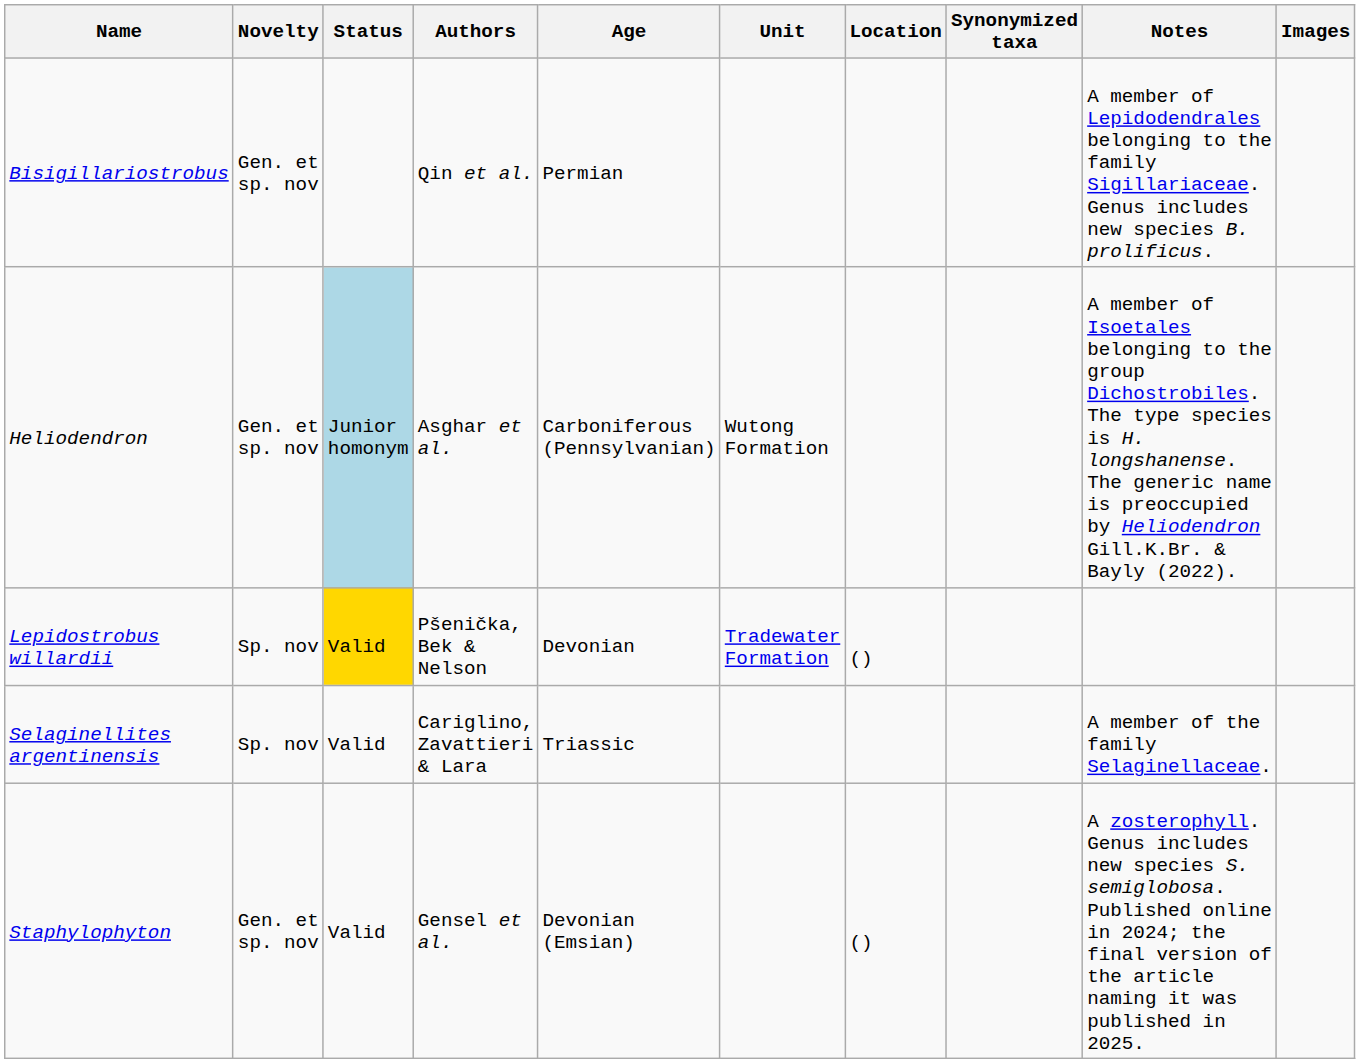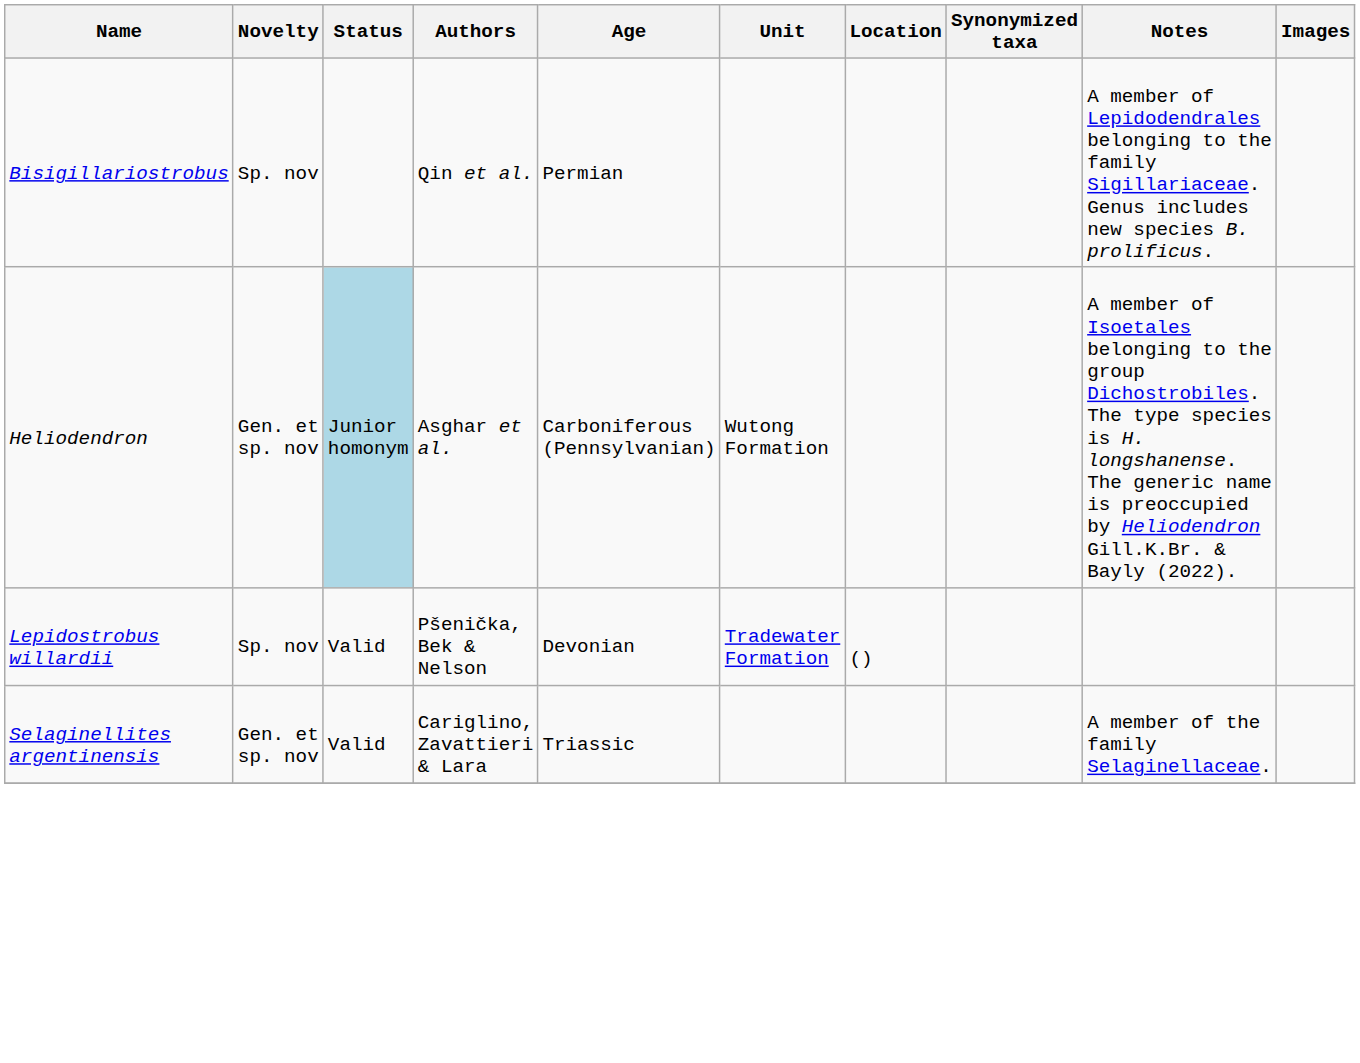 <table class="wikitable sortable" align="center" width="100%">
 <tr>
 <th>Name</th>
 <th>Novelty</th>
 <th>Status</th>
 <th>Authors</th>
 <th>Age</th>
 <th>Unit</th>
 <th>Location</th>
 <th>Synonymized taxa</th>
 <th>Notes</th>
 <th>Images</th>
 </tr>
 <tr>
 <td><br><em><a href='#'>Bisigillariostrobus</a></em></td>
-<td><br>Gen. et sp. nov</td>
+<td><br>Sp. nov</td>
 <td></td>
 <td><br>Qin <em>et al.</em></td>
 <td><br>Permian</td>
 <td></td>
 <td><br></td>
 <td></td>
 <td><br>A member of <a href='#'>Lepidodendrales</a> belonging to the family <a href='#'>Sigillariaceae</a>. Genus includes new species <em>B. prolificus</em>.</td>
 <td></td>
 </tr>
 <tr>
 <td><br><em>Heliodendron</em></td>
 <td><br>Gen. et sp. nov</td>
 <td style="background: lightblue;"><br>Junior homonym</td>
 <td><br>Asghar <em>et al.</em></td>
 <td><br>Carboniferous (Pennsylvanian)</td>
 <td><br>Wutong Formation</td>
 <td><br></td>
 <td></td>
 <td><br>A member of <a href='#'>Isoetales</a> belonging to the group <a href='#'>Dichostrobiles</a>. The type species is <em>H. longshanense</em>. The generic name is preoccupied by <em><a href='#'>Heliodendron</a></em> Gill.K.Br. & Bayly (2022).</td>
 <td></td>
 </tr>
 <tr>
 <td><br><em><a href='#'>Lepidostrobus willardii</a></em></td>
 <td><br>Sp. nov</td>
-<td style="background: gold;"><br>Valid</td>
+<td><br>Valid</td>
 <td><br>Pšenička, Bek & Nelson</td>
 <td><br>Devonian</td>
 <td><br><a href='#'>Tradewater Formation</a></td>
 <td><br><br>()</td>
 <td></td>
 <td></td>
 <td></td>
 </tr>
 <tr>
 <td><br><em><a href='#'>Selaginellites argentinensis</a></em></td>
-<td><br>Sp. nov</td>
+<td><br>Gen. et sp. nov</td>
 <td><br>Valid</td>
 <td><br>Cariglino, Zavattieri & Lara</td>
 <td><br>Triassic</td>
 <td></td>
 <td><br></td>
 <td></td>
 <td><br>A member of the family <a href='#'>Selaginellaceae</a>.</td>
 <td></td>
 </tr>
 <tr>
-<td><br><em><a href='#'>Staphylophyton</a></em></td>
-<td><br>Gen. et sp. nov</td>
-<td><br>Valid</td>
-<td><br>Gensel <em>et al.</em></td>
-<td><br>Devonian (Emsian)</td>
-<td></td>
-<td><br><br>()</td>
-<td></td>
-<td><br>A <a href='#'>zosterophyll</a>. Genus includes new species <em>S. semiglobosa</em>. Published online in 2024; the final version of the article naming it was published in 2025.</td>
-<td></td>
-</tr>
-<tr>
 </tr>
 </table>
